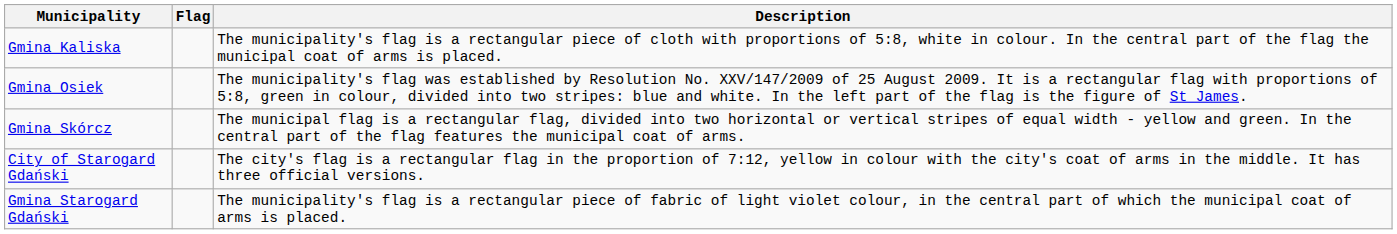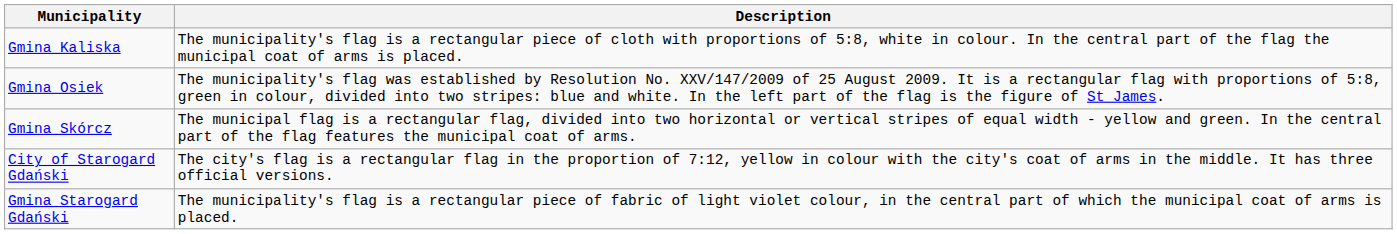 <table class="wikitable">
 <tr>
 <th>Municipality</th>
-<th>Flag</th>
 <th>Description</th>
 </tr>
 <tr>
 <td><a href='#'>Gmina Kaliska</a></td>
-<td></td>
 <td>The municipality's flag is a rectangular piece of cloth with proportions of 5:8, white in colour. In the central part of the flag the municipal coat of arms is placed.</td>
 </tr>
 <tr>
 <td><a href='#'>Gmina Osiek</a></td>
-<td></td>
 <td>The municipality's flag was established by Resolution No. XXV/147/2009 of 25 August 2009. It is a rectangular flag with proportions of 5:8, green in colour, divided into two stripes: blue and white. In the left part of the flag is the figure of <a href='#'>St James</a>.</td>
 </tr>
 <tr>
 <td><a href='#'>Gmina Skórcz</a></td>
-<td></td>
 <td>The municipal flag is a rectangular flag, divided into two horizontal or vertical stripes of equal width - yellow and green. In the central part of the flag features the municipal coat of arms.</td>
 </tr>
 <tr>
 <td><a href='#'>City of Starogard Gdański</a></td>
-<td></td>
 <td>The city's flag is a rectangular flag in the proportion of 7:12, yellow in colour with the city's coat of arms in the middle. It has three official versions.</td>
 </tr>
 <tr>
 <td><a href='#'>Gmina Starogard Gdański</a></td>
-<td></td>
 <td>The municipality's flag is a rectangular piece of fabric of light violet colour, in the central part of which the municipal coat of arms is placed.</td>
 </tr>
 </table>
